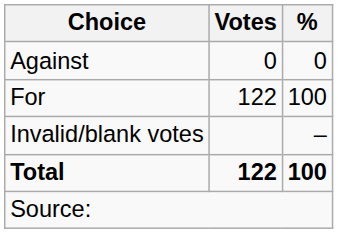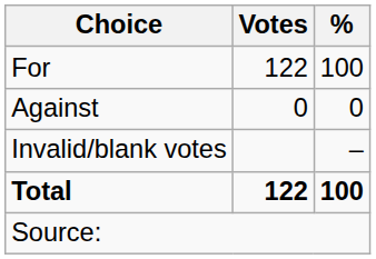 <table class=wikitable style=text-align:right>
 <tr>
 <th>Choice</th>
 <th>Votes</th>
 <th>%</th>
 </tr>
 <tr>
+<td align=left>For</td>
+<td>122</td>
+<td>100</td>
+</tr>
+<tr>
 <td align=left>Against</td>
 <td>0</td>
 <td>0</td>
-</tr>
-<tr>
-<td align=left>For</td>
-<td>122</td>
-<td>100</td>
 </tr>
 <tr>
 <td align=left>Invalid/blank votes</td>
 <td></td>
 <td>–</td>
 </tr>
 <tr>
 <td align=left><strong>Total</strong></td>
 <td><strong>122</strong></td>
 <td><strong>100</strong></td>
 </tr>
 <tr>
 <td align=left colspan=3>Source: </td>
 </tr>
 </table>
